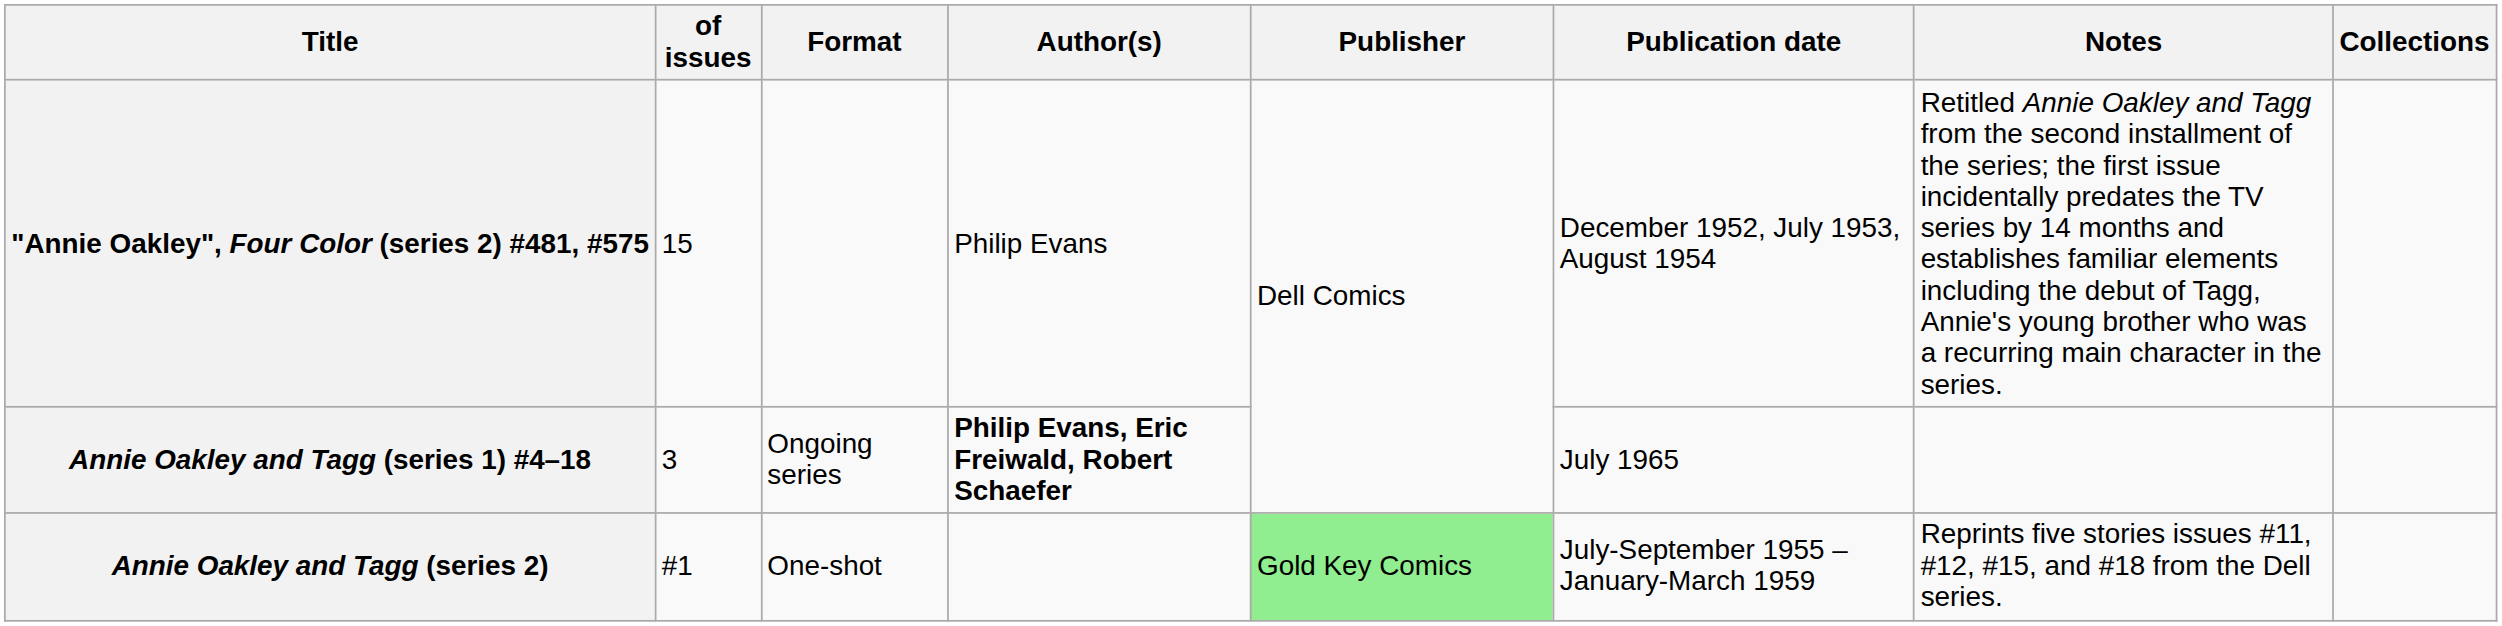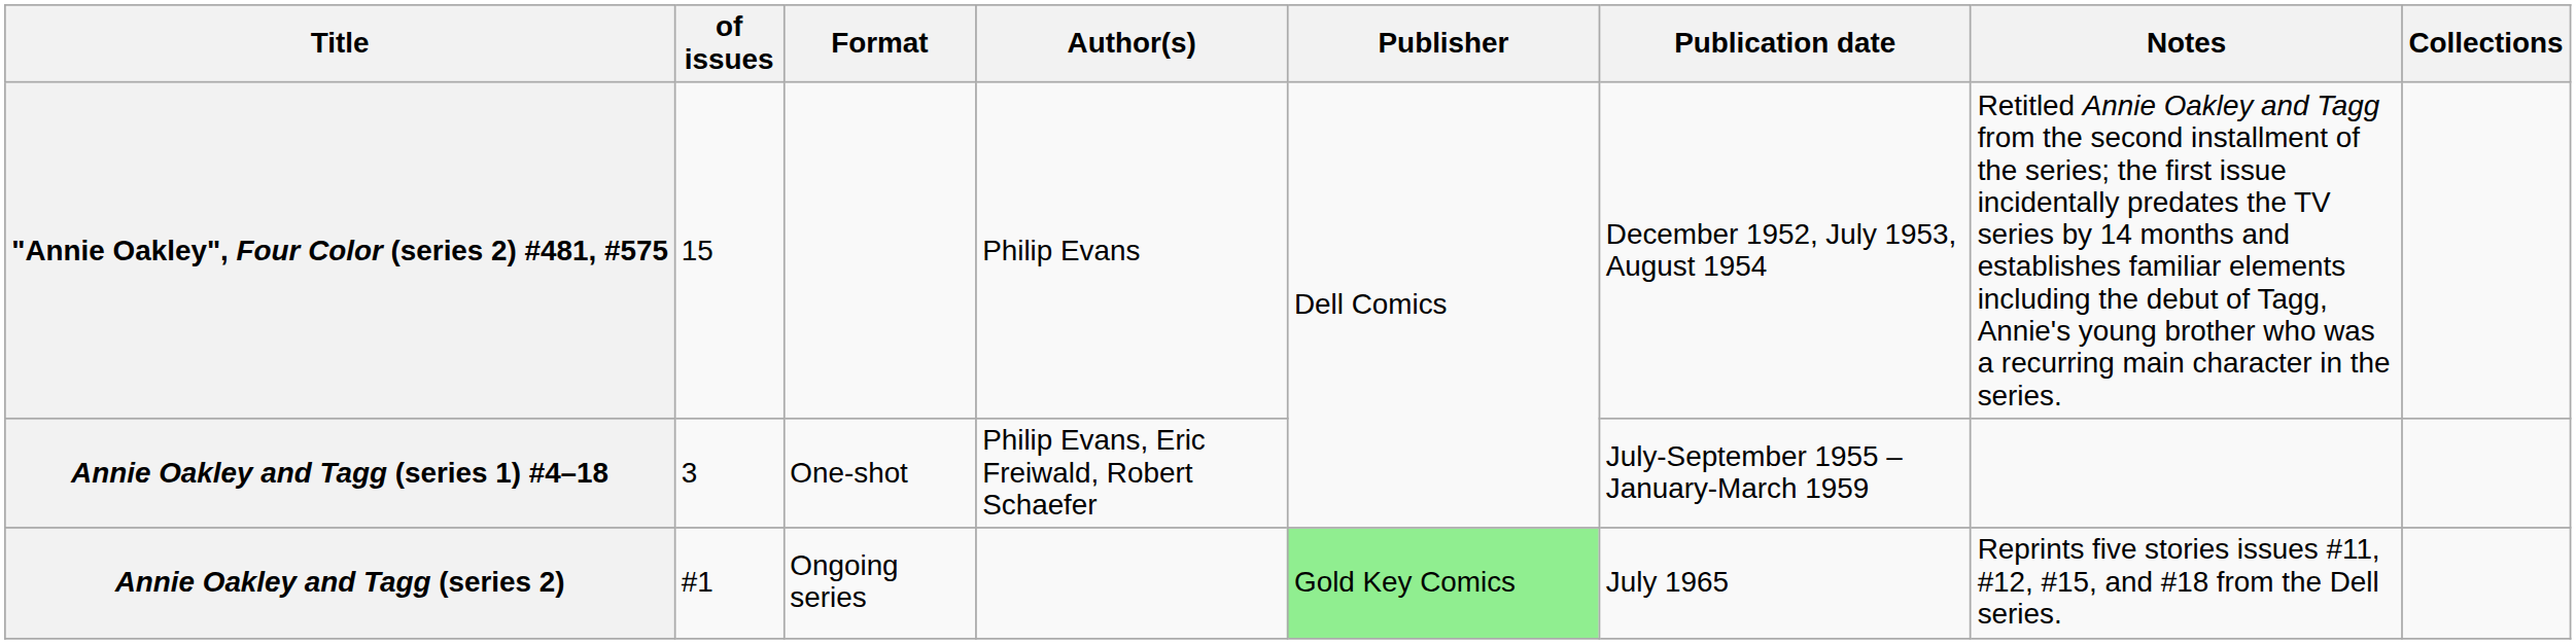 <table class="wikitable">
 <tr>
 <th>Title</th>
 <th style="width:40pt"> of issues</th>
 <th style="width:75pt">Format</th>
 <th style="width:125pt">Author(s)</th>
 <th style="width:125pt">Publisher</th>
 <th style="width:150pt">Publication date</th>
 <th style="width:175pt">Notes</th>
 <th>Collections</th>
 </tr>
 <tr>
 <th>"Annie Oakley", <em>Four Color</em> (series 2) #481, #575</th>
 <td>15</td>
 <td></td>
 <td>Philip Evans</td>
 <td rowspan="2">Dell Comics</td>
 <td>December 1952, July 1953, August 1954</td>
 <td>Retitled <em>Annie Oakley and Tagg</em> from the second installment of the series; the first issue incidentally predates the TV series by 14 months and establishes familiar elements including the debut of Tagg, Annie's young brother who was a recurring main character in the series.</td>
 <td></td>
 </tr>
 <tr>
 <th><em>Annie Oakley and Tagg</em> (series 1) #4–18</th>
 <td>3</td>
-<td>Ongoing series</td>
-<td><strong>Philip Evans, Eric Freiwald, Robert Schaefer</strong></td>
-<td>July 1965</td>
+<td>One-shot</td>
+<td>Philip Evans, Eric Freiwald, Robert Schaefer</td>
+<td>July-September 1955 – January-March 1959</td>
 <td></td>
 <td></td>
 </tr>
 <tr>
 <th><em>Annie Oakley and Tagg</em> (series 2)</th>
 <td>#1</td>
-<td>One-shot</td>
+<td>Ongoing series</td>
 <td></td>
 <td style="background: lightgreen;">Gold Key Comics</td>
-<td>July-September 1955 – January-March 1959</td>
+<td>July 1965</td>
 <td>Reprints five stories issues #11, #12, #15, and #18 from the Dell series.</td>
 <td></td>
 </tr>
 </table>
